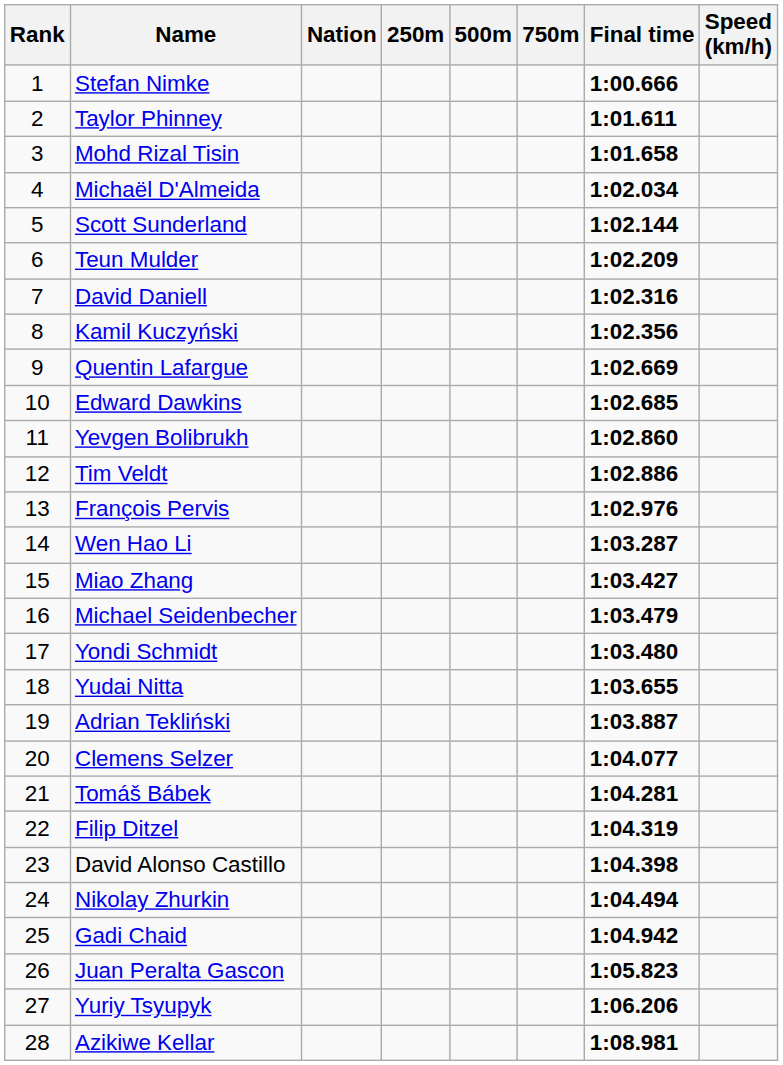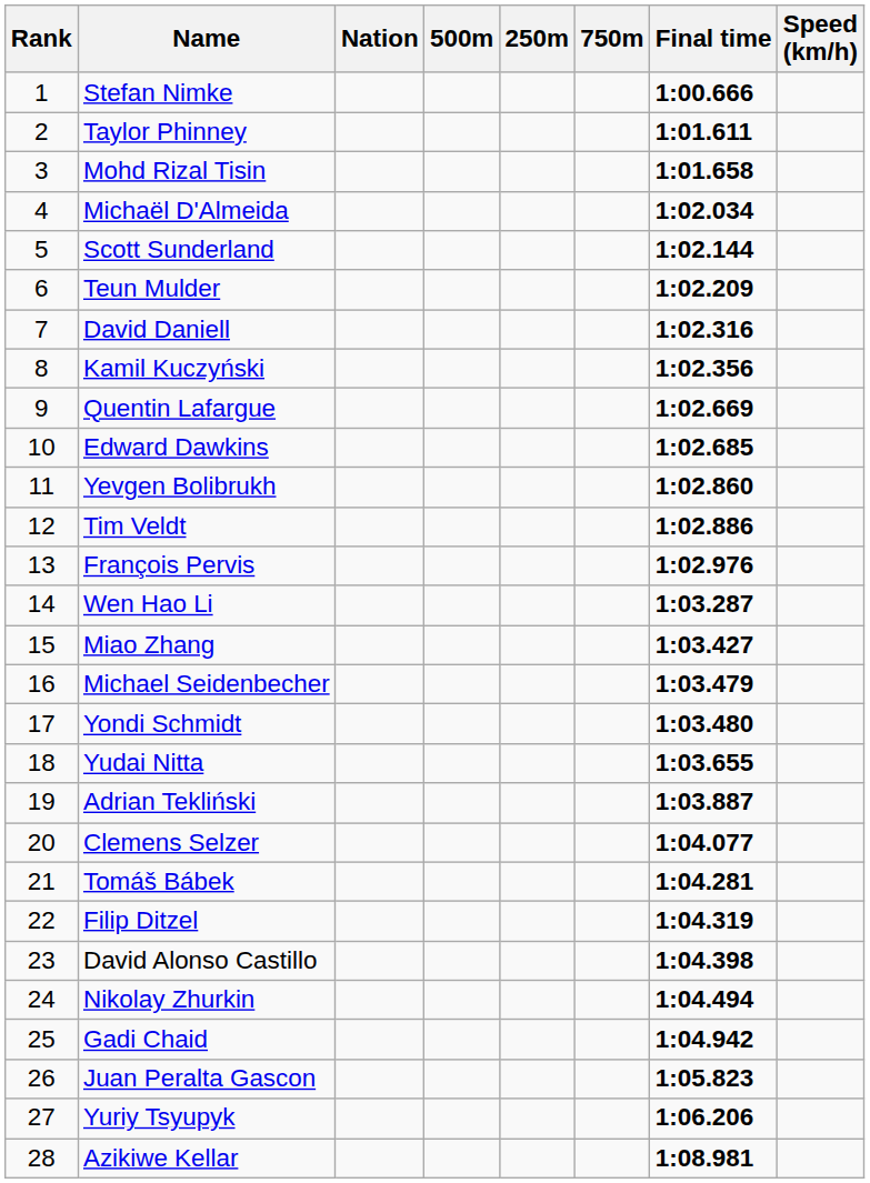 <table class="wikitable sortable ">
 <tr>
 <th>Rank</th>
 <th>Name</th>
 <th>Nation</th>
+<th>500m</th>
 <th>250m</th>
-<th>500m</th>
 <th>750m</th>
 <th>Final time</th>
 <th>Speed<br>(km/h)</th>
 </tr>
 <tr>
 <td align=center>1</td>
 <td><a href='#'>Stefan Nimke</a></td>
 <td></td>
 <td></td>
 <td></td>
 <td></td>
 <td><strong>1:00.666</strong></td>
 <td></td>
 </tr>
 <tr>
 <td align=center>2</td>
 <td><a href='#'>Taylor Phinney</a></td>
 <td></td>
 <td></td>
 <td></td>
 <td></td>
 <td><strong>1:01.611</strong></td>
 <td></td>
 </tr>
 <tr>
 <td align=center>3</td>
 <td><a href='#'>Mohd Rizal Tisin</a></td>
 <td></td>
 <td></td>
 <td></td>
 <td></td>
 <td><strong>1:01.658</strong></td>
 <td></td>
 </tr>
 <tr>
 <td align=center>4</td>
 <td><a href='#'>Michaël D'Almeida</a></td>
 <td></td>
 <td></td>
 <td></td>
 <td></td>
 <td><strong>1:02.034</strong></td>
 <td></td>
 </tr>
 <tr>
 <td align=center>5</td>
 <td><a href='#'>Scott Sunderland</a></td>
 <td></td>
 <td></td>
 <td></td>
 <td></td>
 <td><strong>1:02.144</strong></td>
 <td></td>
 </tr>
 <tr>
 <td align=center>6</td>
 <td><a href='#'>Teun Mulder</a></td>
 <td></td>
 <td></td>
 <td></td>
 <td></td>
 <td><strong>1:02.209</strong></td>
 <td></td>
 </tr>
 <tr>
 <td align=center>7</td>
 <td><a href='#'>David Daniell</a></td>
 <td></td>
 <td></td>
 <td></td>
 <td></td>
 <td><strong>1:02.316</strong></td>
 <td></td>
 </tr>
 <tr>
 <td align=center>8</td>
 <td><a href='#'>Kamil Kuczyński</a></td>
 <td></td>
 <td></td>
 <td></td>
 <td></td>
 <td><strong>1:02.356</strong></td>
 <td></td>
 </tr>
 <tr>
 <td align=center>9</td>
 <td><a href='#'>Quentin Lafargue</a></td>
 <td></td>
 <td></td>
 <td></td>
 <td></td>
 <td><strong>1:02.669</strong></td>
 <td></td>
 </tr>
 <tr>
 <td align=center>10</td>
 <td><a href='#'>Edward Dawkins</a></td>
 <td></td>
 <td></td>
 <td></td>
 <td></td>
 <td><strong>1:02.685</strong></td>
 <td></td>
 </tr>
 <tr>
 <td align=center>11</td>
 <td><a href='#'>Yevgen Bolibrukh</a></td>
 <td></td>
 <td></td>
 <td></td>
 <td></td>
 <td><strong>1:02.860</strong></td>
 <td></td>
 </tr>
 <tr>
 <td align=center>12</td>
 <td><a href='#'>Tim Veldt</a></td>
 <td></td>
 <td></td>
 <td></td>
 <td></td>
 <td><strong>1:02.886</strong></td>
 <td></td>
 </tr>
 <tr>
 <td align=center>13</td>
 <td><a href='#'>François Pervis</a></td>
 <td></td>
 <td></td>
 <td></td>
 <td></td>
 <td><strong>1:02.976</strong></td>
 <td></td>
 </tr>
 <tr>
 <td align=center>14</td>
 <td><a href='#'>Wen Hao Li</a></td>
 <td></td>
 <td></td>
 <td></td>
 <td></td>
 <td><strong>1:03.287</strong></td>
 <td></td>
 </tr>
 <tr>
 <td align=center>15</td>
 <td><a href='#'>Miao Zhang</a></td>
 <td></td>
 <td></td>
 <td></td>
 <td></td>
 <td><strong>1:03.427</strong></td>
 <td></td>
 </tr>
 <tr>
 <td align=center>16</td>
 <td><a href='#'>Michael Seidenbecher</a></td>
 <td></td>
 <td></td>
 <td></td>
 <td></td>
 <td><strong>1:03.479</strong></td>
 <td></td>
 </tr>
 <tr>
 <td align=center>17</td>
 <td><a href='#'>Yondi Schmidt</a></td>
 <td></td>
 <td></td>
 <td></td>
 <td></td>
 <td><strong>1:03.480</strong></td>
 <td></td>
 </tr>
 <tr>
 <td align=center>18</td>
 <td><a href='#'>Yudai Nitta</a></td>
 <td></td>
 <td></td>
 <td></td>
 <td></td>
 <td><strong>1:03.655</strong></td>
 <td></td>
 </tr>
 <tr>
 <td align=center>19</td>
 <td><a href='#'>Adrian Tekliński</a></td>
 <td></td>
 <td></td>
 <td></td>
 <td></td>
 <td><strong>1:03.887</strong></td>
 <td></td>
 </tr>
 <tr>
 <td align=center>20</td>
 <td><a href='#'>Clemens Selzer</a></td>
 <td></td>
 <td></td>
 <td></td>
 <td></td>
 <td><strong>1:04.077</strong></td>
 <td></td>
 </tr>
 <tr>
 <td align=center>21</td>
 <td><a href='#'>Tomáš Bábek</a></td>
 <td></td>
 <td></td>
 <td></td>
 <td></td>
 <td><strong>1:04.281</strong></td>
 <td></td>
 </tr>
 <tr>
 <td align=center>22</td>
 <td><a href='#'>Filip Ditzel</a></td>
 <td></td>
 <td></td>
 <td></td>
 <td></td>
 <td><strong>1:04.319</strong></td>
 <td></td>
 </tr>
 <tr>
 <td align=center>23</td>
 <td>David Alonso Castillo</td>
 <td></td>
 <td></td>
 <td></td>
 <td></td>
 <td><strong>1:04.398</strong></td>
 <td></td>
 </tr>
 <tr>
 <td align=center>24</td>
 <td><a href='#'>Nikolay Zhurkin</a></td>
 <td></td>
 <td></td>
 <td></td>
 <td></td>
 <td><strong>1:04.494</strong></td>
 <td></td>
 </tr>
 <tr>
 <td align=center>25</td>
 <td><a href='#'>Gadi Chaid</a></td>
 <td></td>
 <td></td>
 <td></td>
 <td></td>
 <td><strong>1:04.942</strong></td>
 <td></td>
 </tr>
 <tr>
 <td align=center>26</td>
 <td><a href='#'>Juan Peralta Gascon</a></td>
 <td></td>
 <td></td>
 <td></td>
 <td></td>
 <td><strong>1:05.823</strong></td>
 <td></td>
 </tr>
 <tr>
 <td align=center>27</td>
 <td><a href='#'>Yuriy Tsyupyk</a></td>
 <td></td>
 <td></td>
 <td></td>
 <td></td>
 <td><strong>1:06.206</strong></td>
 <td></td>
 </tr>
 <tr>
 <td align=center>28</td>
 <td><a href='#'>Azikiwe Kellar</a></td>
 <td></td>
 <td></td>
 <td></td>
 <td></td>
 <td><strong>1:08.981</strong></td>
 <td></td>
 </tr>
 </table>
